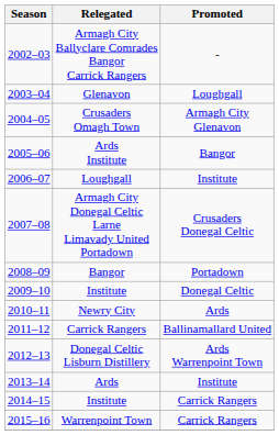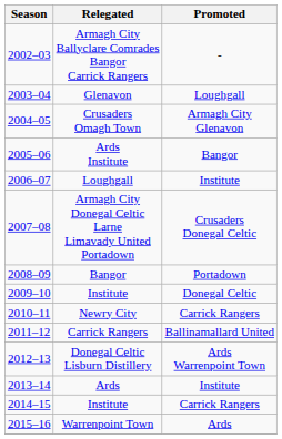 <table class="wikitable" style="text-align: center;">
 <tr>
 <th>Season</th>
 <th>Relegated</th>
 <th>Promoted</th>
 </tr>
 <tr>
 <td><a href='#'>2002–03</a></td>
 <td><a href='#'>Armagh City</a><br><a href='#'>Ballyclare Comrades</a><br><a href='#'>Bangor</a><br><a href='#'>Carrick Rangers</a></td>
 <td>-</td>
 </tr>
 <tr>
 <td><a href='#'>2003–04</a></td>
 <td><a href='#'>Glenavon</a></td>
 <td><a href='#'>Loughgall</a></td>
 </tr>
 <tr>
 <td><a href='#'>2004–05</a></td>
 <td><a href='#'>Crusaders</a><br><a href='#'>Omagh Town</a></td>
 <td><a href='#'>Armagh City</a><br><a href='#'>Glenavon</a></td>
 </tr>
 <tr>
 <td><a href='#'>2005–06</a></td>
 <td><a href='#'>Ards</a><br><a href='#'>Institute</a></td>
 <td><a href='#'>Bangor</a></td>
 </tr>
 <tr>
 <td><a href='#'>2006–07</a></td>
 <td><a href='#'>Loughgall</a></td>
 <td><a href='#'>Institute</a></td>
 </tr>
 <tr>
 <td><a href='#'>2007–08</a></td>
 <td><a href='#'>Armagh City</a><br><a href='#'>Donegal Celtic</a><br><a href='#'>Larne</a><br><a href='#'>Limavady United</a><br><a href='#'>Portadown</a></td>
 <td><a href='#'>Crusaders</a><br><a href='#'>Donegal Celtic</a></td>
 </tr>
 <tr>
 <td><a href='#'>2008–09</a></td>
 <td><a href='#'>Bangor</a></td>
 <td><a href='#'>Portadown</a></td>
 </tr>
 <tr>
 <td><a href='#'>2009–10</a></td>
 <td><a href='#'>Institute</a></td>
 <td><a href='#'>Donegal Celtic</a></td>
 </tr>
 <tr>
 <td><a href='#'>2010–11</a></td>
 <td><a href='#'>Newry City</a></td>
-<td><a href='#'>Ards</a></td>
+<td><a href='#'>Carrick Rangers</a></td>
 </tr>
 <tr>
 <td><a href='#'>2011–12</a></td>
 <td><a href='#'>Carrick Rangers</a></td>
 <td><a href='#'>Ballinamallard United</a></td>
 </tr>
 <tr>
 <td><a href='#'>2012–13</a></td>
 <td><a href='#'>Donegal Celtic</a><br><a href='#'>Lisburn Distillery</a></td>
 <td><a href='#'>Ards</a><br><a href='#'>Warrenpoint Town</a></td>
 </tr>
 <tr>
 <td><a href='#'>2013–14</a></td>
 <td><a href='#'>Ards</a></td>
 <td><a href='#'>Institute</a></td>
 </tr>
 <tr>
 <td><a href='#'>2014–15</a></td>
 <td><a href='#'>Institute</a></td>
 <td><a href='#'>Carrick Rangers</a></td>
 </tr>
 <tr>
 <td><a href='#'>2015–16</a></td>
 <td><a href='#'>Warrenpoint Town</a></td>
-<td><a href='#'>Carrick Rangers</a></td>
+<td><a href='#'>Ards</a></td>
 </tr>
 <tr>
 </tr>
 </table>
